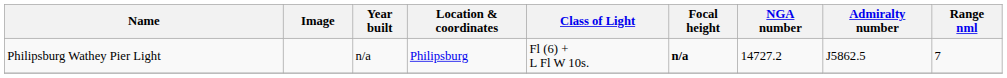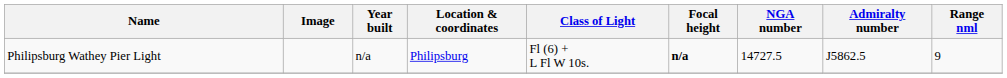 <table class="wikitable" style="width:100%">
 <tr>
 <th>Name</th>
 <th>Image</th>
 <th>Year<br>built</th>
 <th>Location &<br> coordinates</th>
 <th><a href='#'>Class of Light</a></th>
 <th>Focal<br>height</th>
 <th><a href='#'>NGA</a><br>number</th>
 <th><a href='#'>Admiralty</a><br>number</th>
 <th>Range<br><a href='#'>nml</a></th>
 </tr>
 <tr>
 <td>Philipsburg Wathey Pier Light</td>
 <td></td>
 <td>n/a</td>
 <td><a href='#'>Philipsburg</a><br></td>
 <td>Fl (6) +<br> L Fl W 10s.</td>
 <td><strong>n/a</strong></td>
-<td>14727.2</td>
+<td>14727.5</td>
 <td>J5862.5</td>
-<td>7</td>
+<td>9</td>
 </tr>
 <tr>
 </tr>
 </table>
